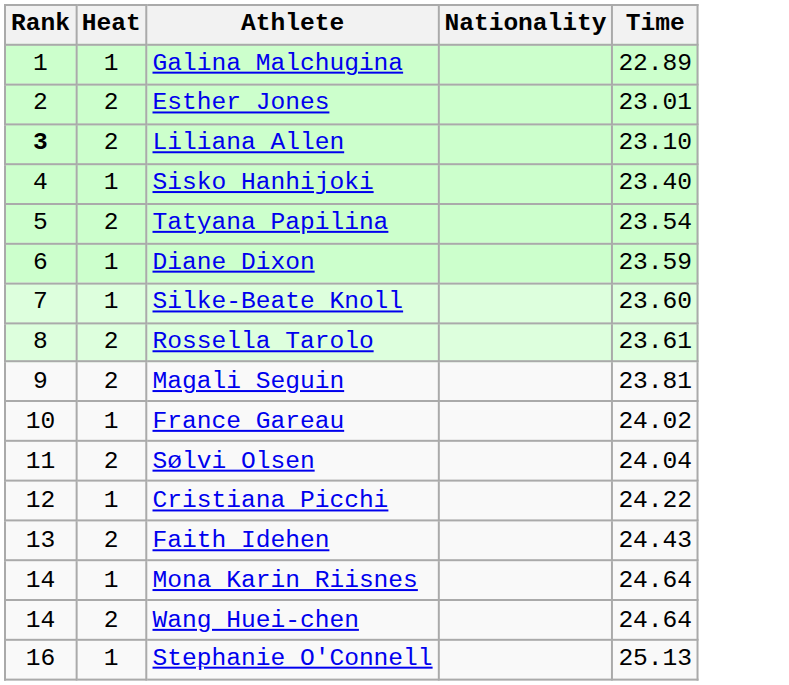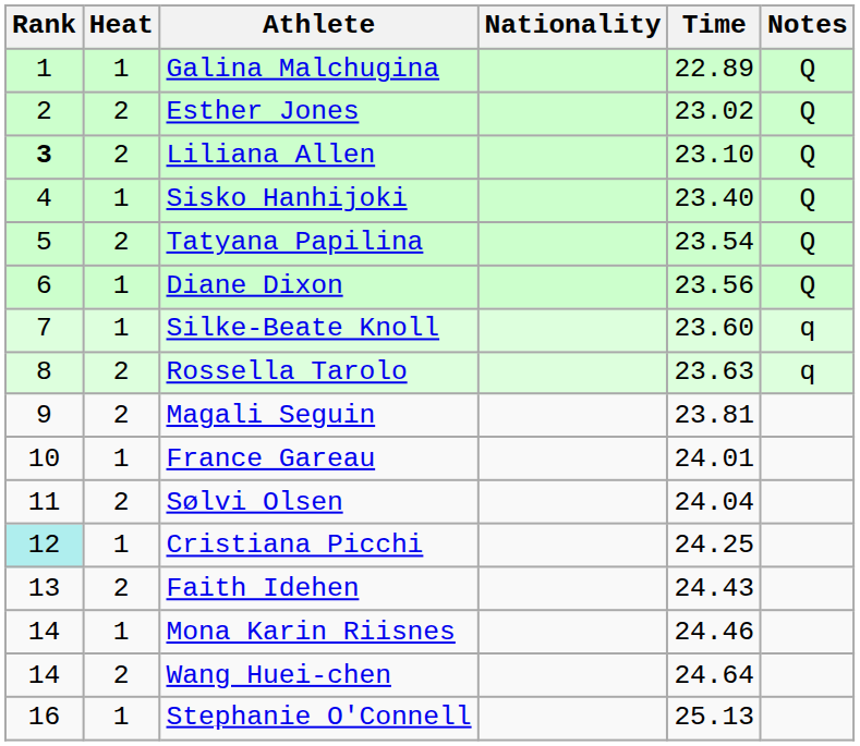 <table class="wikitable sortable" style="text-align:center;font-size:95%">
 <tr>
 <th>Rank</th>
 <th>Heat</th>
 <th>Athlete</th>
 <th>Nationality</th>
 <th>Time</th>
+<th>Notes</th>
 </tr>
 <tr bgcolor=ccffcc>
 <td>1</td>
 <td>1</td>
 <td align="left"><a href='#'>Galina Malchugina</a></td>
 <td align=left></td>
 <td>22.89</td>
+<td>Q</td>
 </tr>
 <tr bgcolor=ccffcc>
 <td>2</td>
 <td>2</td>
 <td align="left"><a href='#'>Esther Jones</a></td>
 <td align=left></td>
-<td>23.01</td>
+<td>23.02</td>
+<td>Q</td>
 </tr>
 <tr bgcolor=ccffcc>
 <td><strong>3</strong></td>
 <td>2</td>
 <td align="left"><a href='#'>Liliana Allen</a></td>
 <td align=left></td>
 <td>23.10</td>
+<td>Q</td>
 </tr>
 <tr bgcolor=ccffcc>
 <td>4</td>
 <td>1</td>
 <td align="left"><a href='#'>Sisko Hanhijoki</a></td>
 <td align=left></td>
 <td>23.40</td>
+<td>Q</td>
 </tr>
 <tr bgcolor=ccffcc>
 <td>5</td>
 <td>2</td>
 <td align="left"><a href='#'>Tatyana Papilina</a></td>
 <td align=left></td>
 <td>23.54</td>
+<td>Q</td>
 </tr>
 <tr bgcolor=ccffcc>
 <td>6</td>
 <td>1</td>
 <td align="left"><a href='#'>Diane Dixon</a></td>
 <td align=left></td>
-<td>23.59</td>
+<td>23.56</td>
+<td>Q</td>
 </tr>
 <tr bgcolor=ddffdd>
 <td>7</td>
 <td>1</td>
 <td align="left"><a href='#'>Silke-Beate Knoll</a></td>
 <td align=left></td>
 <td>23.60</td>
+<td>q</td>
 </tr>
 <tr bgcolor=ddffdd>
 <td>8</td>
 <td>2</td>
 <td align="left"><a href='#'>Rossella Tarolo</a></td>
 <td align=left></td>
-<td>23.61</td>
+<td>23.63</td>
+<td>q</td>
 </tr>
 <tr>
 <td>9</td>
 <td>2</td>
 <td align="left"><a href='#'>Magali Seguin</a></td>
 <td align=left></td>
 <td>23.81</td>
+<td></td>
 </tr>
 <tr>
 <td>10</td>
 <td>1</td>
 <td align="left"><a href='#'>France Gareau</a></td>
 <td align=left></td>
-<td>24.02</td>
+<td>24.01</td>
+<td></td>
 </tr>
 <tr>
 <td>11</td>
 <td>2</td>
 <td align="left"><a href='#'>Sølvi Olsen</a></td>
 <td align=left></td>
 <td>24.04</td>
+<td></td>
 </tr>
 <tr>
-<td>12</td>
+<td style="background: paleturquoise;">12</td>
 <td>1</td>
 <td align="left"><a href='#'>Cristiana Picchi</a></td>
 <td align=left></td>
-<td>24.22</td>
+<td>24.25</td>
+<td></td>
 </tr>
 <tr>
 <td>13</td>
 <td>2</td>
 <td align="left"><a href='#'>Faith Idehen</a></td>
 <td align=left></td>
 <td>24.43</td>
+<td></td>
 </tr>
 <tr>
 <td>14</td>
 <td>1</td>
 <td align="left"><a href='#'>Mona Karin Riisnes</a></td>
 <td align=left></td>
-<td>24.64</td>
+<td>24.46</td>
+<td></td>
 </tr>
 <tr>
 <td>14</td>
 <td>2</td>
 <td align="left"><a href='#'>Wang Huei-chen</a></td>
 <td align=left></td>
 <td>24.64</td>
+<td></td>
 </tr>
 <tr>
 <td>16</td>
 <td>1</td>
 <td align="left"><a href='#'>Stephanie O'Connell</a></td>
 <td align=left></td>
 <td>25.13</td>
+<td></td>
 </tr>
 </table>
